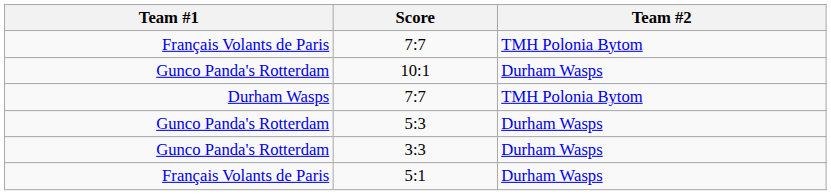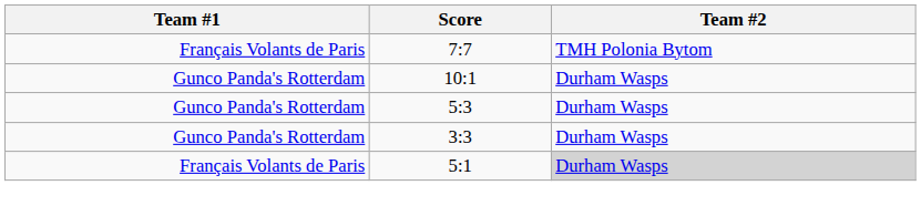 <table class="wikitable" style="text-align: center;">
 <tr>
 <th width=22%>Team #1</th>
 <th width=11%>Score</th>
 <th width=22%>Team #2</th>
 </tr>
 <tr>
 <td style="text-align: right;"><a href='#'>Français Volants de Paris</a> </td>
 <td>7:7</td>
 <td style="text-align: left;"> <a href='#'>TMH Polonia Bytom</a></td>
 </tr>
 <tr>
 <td style="text-align: right;"><a href='#'>Gunco Panda's Rotterdam</a> </td>
 <td>10:1</td>
 <td style="text-align: left;"> <a href='#'>Durham Wasps</a></td>
 </tr>
 <tr>
-<td style="text-align: right;"><a href='#'>Durham Wasps</a> </td>
-<td>7:7</td>
-<td style="text-align: left;"> <a href='#'>TMH Polonia Bytom</a></td>
-</tr>
-<tr>
 <td style="text-align: right;"><a href='#'>Gunco Panda's Rotterdam</a> </td>
 <td>5:3</td>
 <td style="text-align: left;"> <a href='#'>Durham Wasps</a></td>
 </tr>
 <tr>
 <td style="text-align: right;"><a href='#'>Gunco Panda's Rotterdam</a> </td>
 <td>3:3</td>
 <td style="text-align: left;"> <a href='#'>Durham Wasps</a></td>
 </tr>
 <tr>
 <td style="text-align: right;"><a href='#'>Français Volants de Paris</a> </td>
 <td>5:1</td>
-<td style="text-align: left;"> <a href='#'>Durham Wasps</a></td>
+<td style="background: lightgrey; text-align: left;"> <a href='#'>Durham Wasps</a></td>
 </tr>
 </table>
